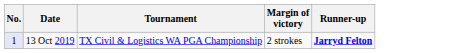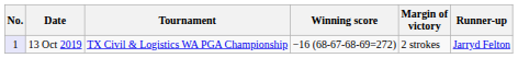 <table class="wikitable" style="font-size:95%;">
 <tr>
 <th>No.</th>
 <th>Date</th>
 <th>Tournament</th>
+<th>Winning score</th>
 <th>Margin of<br>victory</th>
 <th>Runner-up</th>
 </tr>
 <tr>
 <td align=center style="background: lavender;">1</td>
 <td>13 Oct <a href='#'>2019</a></td>
 <td><a href='#'>TX Civil & Logistics WA PGA Championship</a></td>
+<td>−16 (68-67-68-69=272)</td>
 <td>2 strokes</td>
-<td><strong> <a href='#'>Jarryd Felton</a></strong></td>
+<td> <a href='#'>Jarryd Felton</a></td>
 </tr>
 </table>
